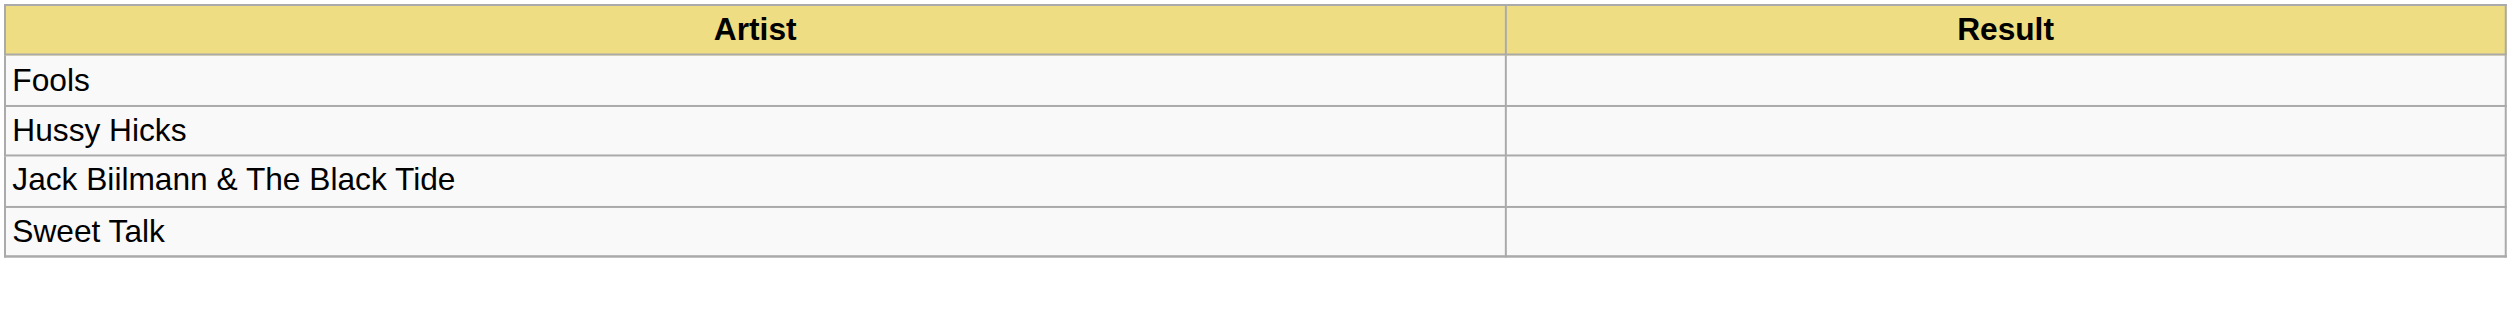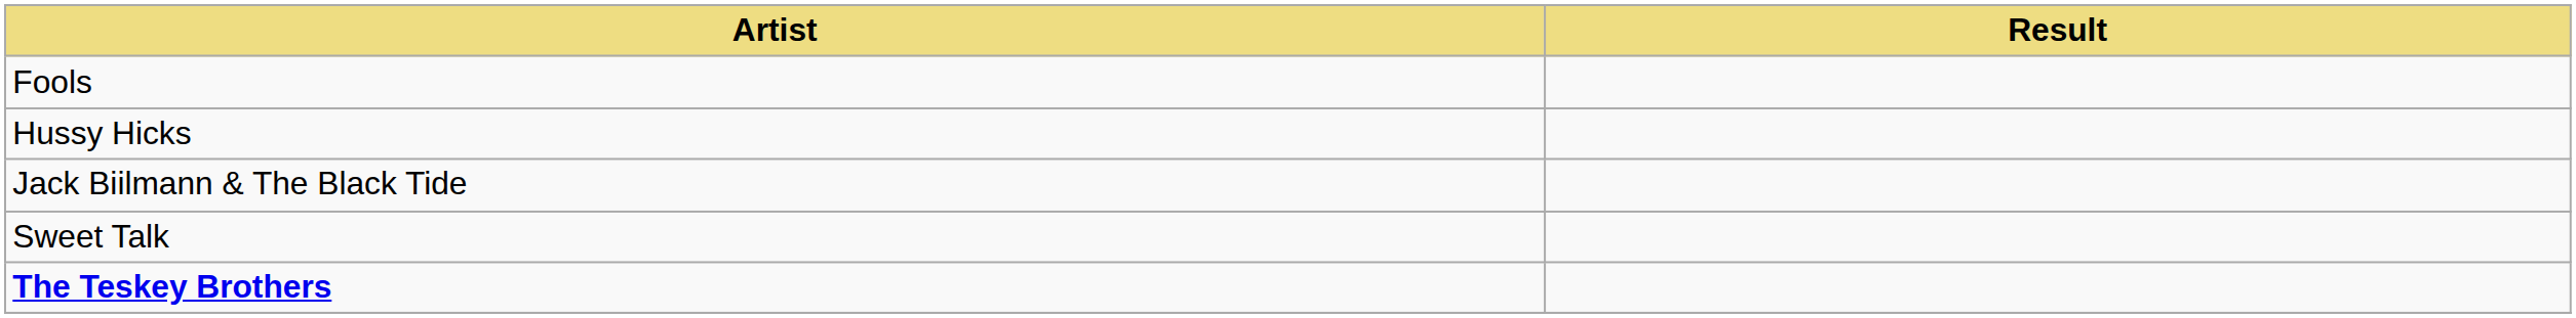 <table class="wikitable" width=100%>
 <tr>
 <th style="width:15%;background:#EEDD82;">Artist</th>
 <th style="width:10%;background:#EEDD82;">Result</th>
 </tr>
 <tr>
 <td>Fools</td>
 <td></td>
 </tr>
 <tr>
 <td>Hussy Hicks</td>
 <td></td>
 </tr>
 <tr>
 <td>Jack Biilmann & The Black Tide</td>
 <td></td>
 </tr>
 <tr>
 <td>Sweet Talk</td>
 <td></td>
 </tr>
 <tr>
+<td><strong><a href='#'>The Teskey Brothers</a></strong></td>
+<td></td>
+</tr>
+<tr>
 </tr>
 </table>
